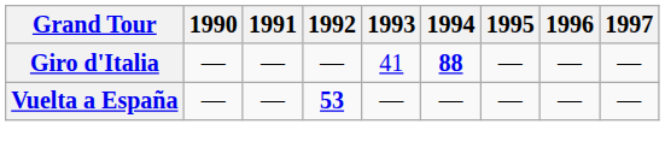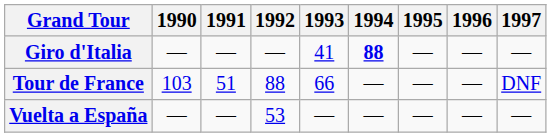 <table class="wikitable plainrowheaders">
 <tr>
 <th scope="col"><a href='#'>Grand Tour</a></th>
 <th scope="col">1990</th>
 <th scope="col">1991</th>
 <th scope="col">1992</th>
 <th scope="col">1993</th>
 <th scope="col">1994</th>
 <th scope="col">1995</th>
 <th scope="col">1996</th>
 <th scope="col">1997</th>
 </tr>
 <tr style="text-align:center;">
 <th scope="row"> <a href='#'>Giro d'Italia</a></th>
 <td>—</td>
 <td>—</td>
 <td>—</td>
 <td><a href='#'>41</a></td>
 <td><strong><a href='#'>88</a></strong></td>
 <td>—</td>
 <td>—</td>
 <td>—</td>
 </tr>
 <tr style="text-align:center;">
+<th scope="row"> <a href='#'>Tour de France</a></th>
+<td><a href='#'>103</a></td>
+<td><a href='#'>51</a></td>
+<td><a href='#'>88</a></td>
+<td><a href='#'>66</a></td>
+<td>—</td>
+<td>—</td>
+<td>—</td>
+<td><a href='#'>DNF</a></td>
+</tr>
+<tr style="text-align:center;">
 <th scope="row"> <a href='#'>Vuelta a España</a></th>
 <td>—</td>
 <td>—</td>
-<td><strong><a href='#'>53</a></strong></td>
+<td><a href='#'>53</a></td>
 <td>—</td>
 <td>—</td>
 <td>—</td>
 <td>—</td>
 <td>—</td>
 </tr>
 </table>
